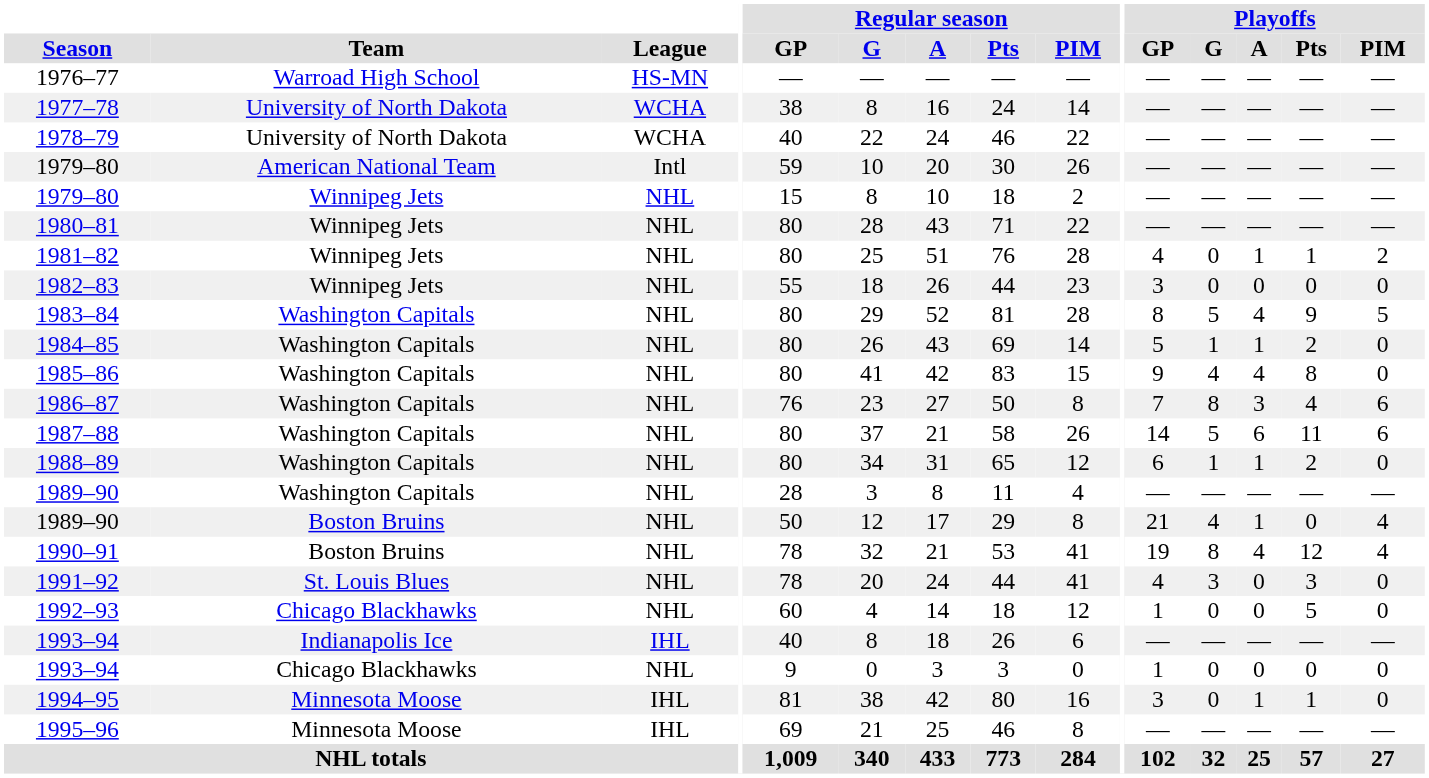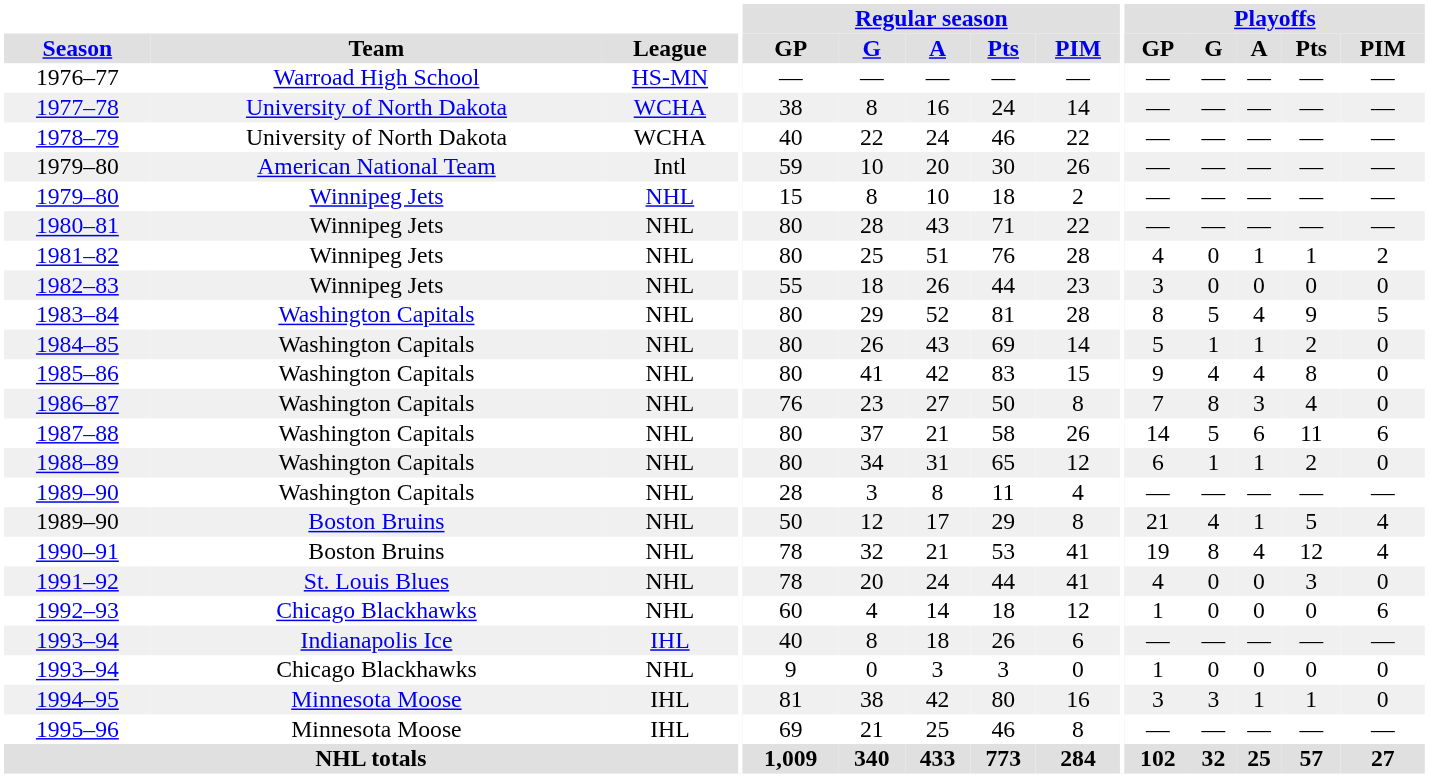 <table border="0" cellpadding="1" cellspacing="0" style="text-align:center; width:60em">
 <tr bgcolor="#e0e0e0">
 <th colspan="3" bgcolor="#ffffff"></th>
 <th rowspan="100" bgcolor="#ffffff"></th>
 <th colspan="5"><a href='#'>Regular season</a></th>
 <th rowspan="100" bgcolor="#ffffff"></th>
 <th colspan="5"><a href='#'>Playoffs</a></th>
 </tr>
 <tr bgcolor="#e0e0e0">
 <th><a href='#'>Season</a></th>
 <th>Team</th>
 <th>League</th>
 <th>GP</th>
 <th><a href='#'>G</a></th>
 <th><a href='#'>A</a></th>
 <th><a href='#'>Pts</a></th>
 <th><a href='#'>PIM</a></th>
 <th>GP</th>
 <th>G</th>
 <th>A</th>
 <th>Pts</th>
 <th>PIM</th>
 </tr>
 <tr>
 <td>1976–77</td>
 <td><a href='#'>Warroad High School</a></td>
 <td><a href='#'>HS-MN</a></td>
 <td>—</td>
 <td>—</td>
 <td>—</td>
 <td>—</td>
 <td>—</td>
 <td>—</td>
 <td>—</td>
 <td>—</td>
 <td>—</td>
 <td>—</td>
 </tr>
 <tr bgcolor="#f0f0f0">
 <td><a href='#'>1977–78</a></td>
 <td><a href='#'>University of North Dakota</a></td>
 <td><a href='#'>WCHA</a></td>
 <td>38</td>
 <td>8</td>
 <td>16</td>
 <td>24</td>
 <td>14</td>
 <td>—</td>
 <td>—</td>
 <td>—</td>
 <td>—</td>
 <td>—</td>
 </tr>
 <tr>
 <td><a href='#'>1978–79</a></td>
 <td>University of North Dakota</td>
 <td>WCHA</td>
 <td>40</td>
 <td>22</td>
 <td>24</td>
 <td>46</td>
 <td>22</td>
 <td>—</td>
 <td>—</td>
 <td>—</td>
 <td>—</td>
 <td>—</td>
 </tr>
 <tr bgcolor="#f0f0f0">
 <td>1979–80</td>
 <td><a href='#'>American National Team</a></td>
 <td>Intl</td>
 <td>59</td>
 <td>10</td>
 <td>20</td>
 <td>30</td>
 <td>26</td>
 <td>—</td>
 <td>—</td>
 <td>—</td>
 <td>—</td>
 <td>—</td>
 </tr>
 <tr>
 <td><a href='#'>1979–80</a></td>
 <td><a href='#'>Winnipeg Jets</a></td>
 <td><a href='#'>NHL</a></td>
 <td>15</td>
 <td>8</td>
 <td>10</td>
 <td>18</td>
 <td>2</td>
 <td>—</td>
 <td>—</td>
 <td>—</td>
 <td>—</td>
 <td>—</td>
 </tr>
 <tr bgcolor="#f0f0f0">
 <td><a href='#'>1980–81</a></td>
 <td>Winnipeg Jets</td>
 <td>NHL</td>
 <td>80</td>
 <td>28</td>
 <td>43</td>
 <td>71</td>
 <td>22</td>
 <td>—</td>
 <td>—</td>
 <td>—</td>
 <td>—</td>
 <td>—</td>
 </tr>
 <tr>
 <td><a href='#'>1981–82</a></td>
 <td>Winnipeg Jets</td>
 <td>NHL</td>
 <td>80</td>
 <td>25</td>
 <td>51</td>
 <td>76</td>
 <td>28</td>
 <td>4</td>
 <td>0</td>
 <td>1</td>
 <td>1</td>
 <td>2</td>
 </tr>
 <tr bgcolor="#f0f0f0">
 <td><a href='#'>1982–83</a></td>
 <td>Winnipeg Jets</td>
 <td>NHL</td>
 <td>55</td>
 <td>18</td>
 <td>26</td>
 <td>44</td>
 <td>23</td>
 <td>3</td>
 <td>0</td>
 <td>0</td>
 <td>0</td>
 <td>0</td>
 </tr>
 <tr>
 <td><a href='#'>1983–84</a></td>
 <td><a href='#'>Washington Capitals</a></td>
 <td>NHL</td>
 <td>80</td>
 <td>29</td>
 <td>52</td>
 <td>81</td>
 <td>28</td>
 <td>8</td>
 <td>5</td>
 <td>4</td>
 <td>9</td>
 <td>5</td>
 </tr>
 <tr bgcolor="#f0f0f0">
 <td><a href='#'>1984–85</a></td>
 <td>Washington Capitals</td>
 <td>NHL</td>
 <td>80</td>
 <td>26</td>
 <td>43</td>
 <td>69</td>
 <td>14</td>
 <td>5</td>
 <td>1</td>
 <td>1</td>
 <td>2</td>
 <td>0</td>
 </tr>
 <tr>
 <td><a href='#'>1985–86</a></td>
 <td>Washington Capitals</td>
 <td>NHL</td>
 <td>80</td>
 <td>41</td>
 <td>42</td>
 <td>83</td>
 <td>15</td>
 <td>9</td>
 <td>4</td>
 <td>4</td>
 <td>8</td>
 <td>0</td>
 </tr>
 <tr bgcolor="#f0f0f0">
 <td><a href='#'>1986–87</a></td>
 <td>Washington Capitals</td>
 <td>NHL</td>
 <td>76</td>
 <td>23</td>
 <td>27</td>
 <td>50</td>
 <td>8</td>
 <td>7</td>
 <td>8</td>
 <td>3</td>
 <td>4</td>
-<td>6</td>
+<td>0</td>
 </tr>
 <tr>
 <td><a href='#'>1987–88</a></td>
 <td>Washington Capitals</td>
 <td>NHL</td>
 <td>80</td>
 <td>37</td>
 <td>21</td>
 <td>58</td>
 <td>26</td>
 <td>14</td>
 <td>5</td>
 <td>6</td>
 <td>11</td>
 <td>6</td>
 </tr>
 <tr bgcolor="#f0f0f0">
 <td><a href='#'>1988–89</a></td>
 <td>Washington Capitals</td>
 <td>NHL</td>
 <td>80</td>
 <td>34</td>
 <td>31</td>
 <td>65</td>
 <td>12</td>
 <td>6</td>
 <td>1</td>
 <td>1</td>
 <td>2</td>
 <td>0</td>
 </tr>
 <tr>
 <td><a href='#'>1989–90</a></td>
 <td>Washington Capitals</td>
 <td>NHL</td>
 <td>28</td>
 <td>3</td>
 <td>8</td>
 <td>11</td>
 <td>4</td>
 <td>—</td>
 <td>—</td>
 <td>—</td>
 <td>—</td>
 <td>—</td>
 </tr>
 <tr bgcolor="#f0f0f0">
 <td>1989–90</td>
 <td><a href='#'>Boston Bruins</a></td>
 <td>NHL</td>
 <td>50</td>
 <td>12</td>
 <td>17</td>
 <td>29</td>
 <td>8</td>
 <td>21</td>
 <td>4</td>
 <td>1</td>
-<td>0</td>
+<td>5</td>
 <td>4</td>
 </tr>
 <tr>
 <td><a href='#'>1990–91</a></td>
 <td>Boston Bruins</td>
 <td>NHL</td>
 <td>78</td>
 <td>32</td>
 <td>21</td>
 <td>53</td>
 <td>41</td>
 <td>19</td>
 <td>8</td>
 <td>4</td>
 <td>12</td>
 <td>4</td>
 </tr>
 <tr bgcolor="#f0f0f0">
 <td><a href='#'>1991–92</a></td>
 <td><a href='#'>St. Louis Blues</a></td>
 <td>NHL</td>
 <td>78</td>
 <td>20</td>
 <td>24</td>
 <td>44</td>
 <td>41</td>
 <td>4</td>
-<td>3</td>
+<td>0</td>
 <td>0</td>
 <td>3</td>
 <td>0</td>
 </tr>
 <tr>
 <td><a href='#'>1992–93</a></td>
 <td><a href='#'>Chicago Blackhawks</a></td>
 <td>NHL</td>
 <td>60</td>
 <td>4</td>
 <td>14</td>
 <td>18</td>
 <td>12</td>
 <td>1</td>
 <td>0</td>
 <td>0</td>
-<td>5</td>
 <td>0</td>
+<td>6</td>
 </tr>
 <tr bgcolor="#f0f0f0">
 <td><a href='#'>1993–94</a></td>
 <td><a href='#'>Indianapolis Ice</a></td>
 <td><a href='#'>IHL</a></td>
 <td>40</td>
 <td>8</td>
 <td>18</td>
 <td>26</td>
 <td>6</td>
 <td>—</td>
 <td>—</td>
 <td>—</td>
 <td>—</td>
 <td>—</td>
 </tr>
 <tr>
 <td><a href='#'>1993–94</a></td>
 <td>Chicago Blackhawks</td>
 <td>NHL</td>
 <td>9</td>
 <td>0</td>
 <td>3</td>
 <td>3</td>
 <td>0</td>
 <td>1</td>
 <td>0</td>
 <td>0</td>
 <td>0</td>
 <td>0</td>
 </tr>
 <tr bgcolor="#f0f0f0">
 <td><a href='#'>1994–95</a></td>
 <td><a href='#'>Minnesota Moose</a></td>
 <td>IHL</td>
 <td>81</td>
 <td>38</td>
 <td>42</td>
 <td>80</td>
 <td>16</td>
 <td>3</td>
-<td>0</td>
+<td>3</td>
 <td>1</td>
 <td>1</td>
 <td>0</td>
 </tr>
 <tr>
 <td><a href='#'>1995–96</a></td>
 <td>Minnesota Moose</td>
 <td>IHL</td>
 <td>69</td>
 <td>21</td>
 <td>25</td>
 <td>46</td>
 <td>8</td>
 <td>—</td>
 <td>—</td>
 <td>—</td>
 <td>—</td>
 <td>—</td>
 </tr>
 <tr bgcolor="#e0e0e0">
 <th colspan="3">NHL totals</th>
 <th>1,009</th>
 <th>340</th>
 <th>433</th>
 <th>773</th>
 <th>284</th>
 <th>102</th>
 <th>32</th>
 <th>25</th>
 <th>57</th>
 <th>27</th>
 </tr>
 </table>
